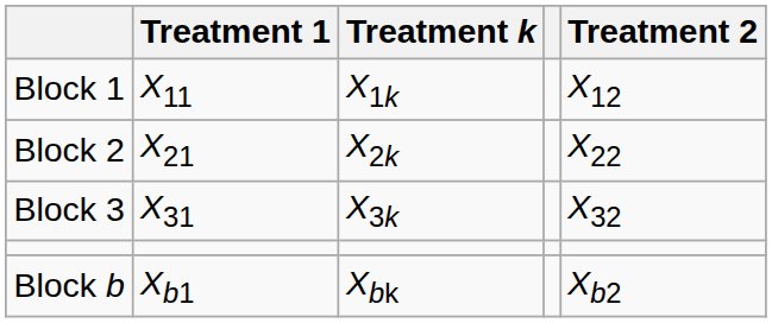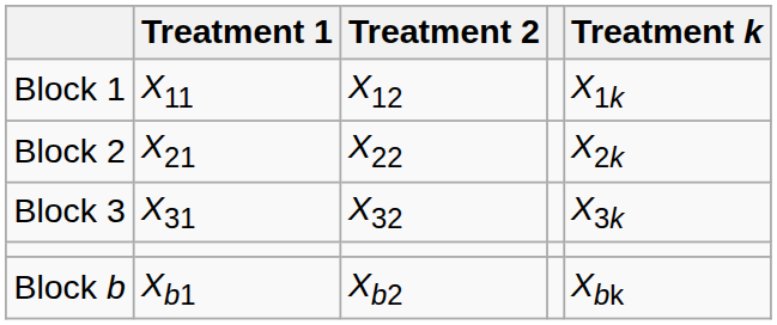 <table class="wikitable">
 <tr>
 <th></th>
 <th>Treatment 1</th>
+<th>Treatment 2</th>
+<th></th>
 <th>Treatment <em>k</em></th>
-<th></th>
-<th>Treatment 2</th>
 </tr>
 <tr>
 <td>Block 1</td>
 <td><em>X</em><sub>11</sub></td>
+<td><em>X</em><sub>12</sub></td>
+<td></td>
 <td><em>X</em><sub>1<em>k</em></sub></td>
-<td></td>
-<td><em>X</em><sub>12</sub></td>
 </tr>
 <tr>
 <td>Block 2</td>
 <td><em>X</em><sub>21</sub></td>
+<td><em>X</em><sub>22</sub></td>
+<td></td>
 <td><em>X</em><sub>2<em>k</em></sub></td>
-<td></td>
-<td><em>X</em><sub>22</sub></td>
 </tr>
 <tr>
 <td>Block 3</td>
 <td><em>X</em><sub>31</sub></td>
+<td><em>X</em><sub>32</sub></td>
+<td></td>
 <td><em>X</em><sub>3<em>k</em></sub></td>
-<td></td>
-<td><em>X</em><sub>32</sub></td>
 </tr>
 <tr>
 <td><div></div></td>
 <td><div></div></td>
 <td><div></div></td>
 <td><div></div></td>
 <td><div></div></td>
 </tr>
 <tr>
 <td>Block <em>b</em></td>
 <td><em>X</em><sub><em>b</em>1</sub></td>
+<td><em>X</em><sub><em>b</em>2</sub></td>
+<td></td>
 <td><em>X</em><sub><em>b</em>k</sub></td>
-<td></td>
-<td><em>X</em><sub><em>b</em>2</sub></td>
 </tr>
 </table>
